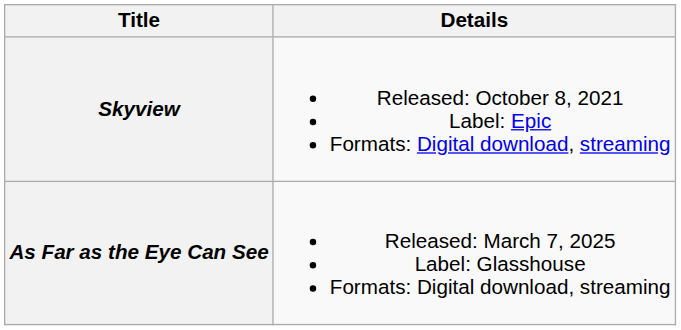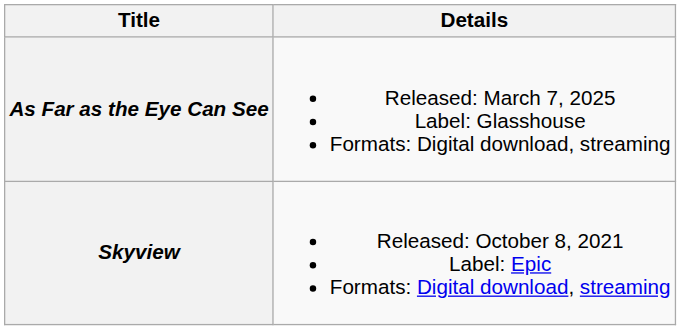 <table class="wikitable plainrowheaders" style="text-align:center">
 <tr>
 <th>Title</th>
 <th>Details</th>
 </tr>
 <tr>
+<th scope="row"><em>As Far as the Eye Can See</em></th>
+<td><br><ul><li>Released: March 7, 2025</li><li>Label: Glasshouse</li><li>Formats: Digital download, streaming</li></ul></td>
+</tr>
+<tr>
 <th scope="row"><em>Skyview</em></th>
 <td><br><ul><li>Released: October 8, 2021</li><li>Label: <a href='#'>Epic</a></li><li>Formats: <a href='#'>Digital download</a>, <a href='#'>streaming</a></li></ul></td>
 </tr>
-<tr>
-<th scope="row"><em>As Far as the Eye Can See</em></th>
-<td><br><ul><li>Released: March 7, 2025</li><li>Label: Glasshouse</li><li>Formats: Digital download, streaming</li></ul></td>
-</tr>
 </table>
